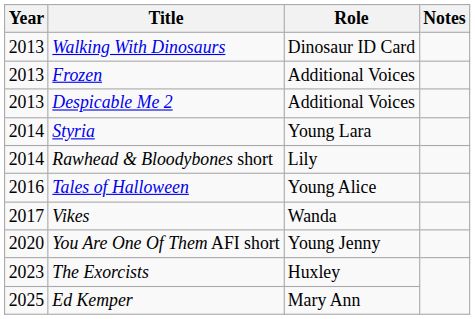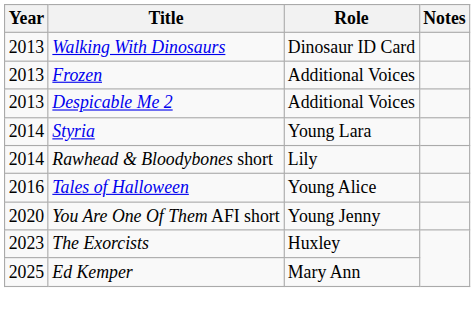 <table class="wikitable sortable">
 <tr>
 <th>Year</th>
 <th>Title</th>
 <th>Role</th>
 <th>Notes</th>
 </tr>
 <tr>
 <td>2013</td>
 <td><em><a href='#'>Walking With Dinosaurs</a></em></td>
 <td>Dinosaur ID Card</td>
 <td></td>
 </tr>
 <tr>
 <td>2013</td>
 <td><em><a href='#'>Frozen</a></em></td>
 <td>Additional Voices</td>
 <td></td>
 </tr>
 <tr>
 <td>2013</td>
 <td><em><a href='#'>Despicable Me 2</a></em></td>
 <td>Additional Voices</td>
 <td></td>
 </tr>
 <tr>
 <td>2014</td>
 <td><em><a href='#'>Styria</a></em></td>
 <td>Young Lara</td>
 <td></td>
 </tr>
 <tr>
 <td>2014</td>
 <td><em>Rawhead & Bloodybones</em> short</td>
 <td>Lily</td>
 <td></td>
 </tr>
 <tr>
 <td>2016</td>
 <td><em><a href='#'>Tales of Halloween</a></em></td>
 <td>Young Alice</td>
 <td></td>
 </tr>
 <tr>
-<td>2017</td>
-<td><em>Vikes</em></td>
-<td>Wanda</td>
-<td></td>
-</tr>
-<tr>
 <td>2020</td>
 <td><em>You Are One Of Them</em>  AFI short</td>
 <td>Young Jenny</td>
 <td></td>
 </tr>
 <tr>
 <td>2023</td>
 <td><em>The Exorcists</em></td>
 <td>Huxley</td>
 </tr>
 <tr>
 <td>2025</td>
 <td><em>Ed Kemper</em></td>
 <td>Mary Ann</td>
 </tr>
 </table>
